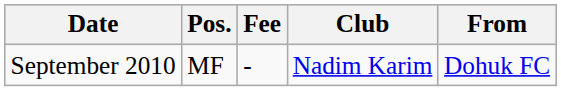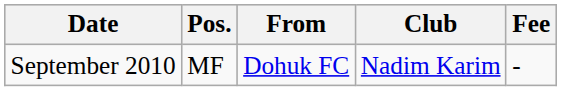 <table class="wikitable">
 <tr>
 <th>Date</th>
 <th>Pos.</th>
+<th>From</th>
+<th>Club</th>
 <th>Fee</th>
-<th>Club</th>
-<th>From</th>
 </tr>
 <tr>
 <td>September 2010</td>
 <td>MF</td>
+<td> <a href='#'>Dohuk FC</a></td>
+<td> <a href='#'>Nadim Karim</a></td>
 <td>-</td>
-<td> <a href='#'>Nadim Karim</a></td>
-<td> <a href='#'>Dohuk FC</a></td>
 </tr>
 </table>
